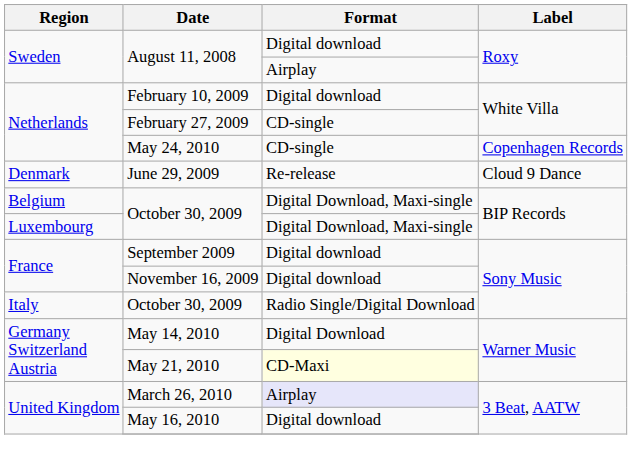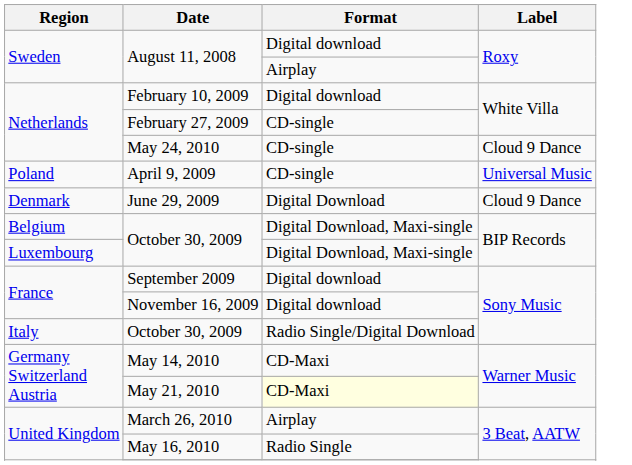 <table class="wikitable">
 <tr>
 <th>Region</th>
 <th>Date</th>
 <th>Format</th>
 <th>Label</th>
 </tr>
 <tr>
 <td rowspan="2"><a href='#'>Sweden</a></td>
 <td rowspan="2">August 11, 2008</td>
 <td>Digital download</td>
 <td rowspan="2"><a href='#'>Roxy</a></td>
 </tr>
 <tr>
 <td>Airplay</td>
 </tr>
 <tr>
 <td rowspan="3"><a href='#'>Netherlands</a></td>
 <td>February 10, 2009</td>
 <td>Digital download</td>
 <td rowspan="2">White Villa</td>
 </tr>
 <tr>
 <td>February 27, 2009</td>
 <td>CD-single</td>
 </tr>
 <tr>
 <td>May 24, 2010</td>
 <td>CD-single</td>
-<td rowspan="1"><a href='#'>Copenhagen Records</a></td>
+<td>Cloud 9 Dance</td>
+</tr>
+<tr>
+<td><a href='#'>Poland</a></td>
+<td>April 9, 2009</td>
+<td>CD-single</td>
+<td rowspan="1"><a href='#'>Universal Music</a></td>
 </tr>
 <tr>
 <td><a href='#'>Denmark</a></td>
 <td>June 29, 2009</td>
-<td>Re-release</td>
+<td>Digital Download</td>
 <td>Cloud 9 Dance</td>
 </tr>
 <tr>
 <td><a href='#'>Belgium</a></td>
 <td rowspan="2">October 30, 2009</td>
 <td>Digital Download, Maxi-single</td>
 <td rowspan="2">BIP Records</td>
 </tr>
 <tr>
 <td><a href='#'>Luxembourg</a></td>
 <td>Digital Download, Maxi-single</td>
 </tr>
 <tr>
 <td rowspan="2"><a href='#'>France</a></td>
 <td>September 2009</td>
 <td>Digital download</td>
 <td rowspan="3"><a href='#'>Sony Music</a></td>
 </tr>
 <tr>
 <td>November 16, 2009</td>
 <td>Digital download</td>
 </tr>
 <tr>
 <td><a href='#'>Italy</a></td>
 <td>October 30, 2009</td>
 <td>Radio Single/Digital Download</td>
 </tr>
 <tr>
 <td rowspan="2"><a href='#'>Germany</a><br><a href='#'>Switzerland</a><br><a href='#'>Austria</a></td>
 <td rowspan="1">May 14, 2010</td>
-<td>Digital Download</td>
+<td>CD-Maxi</td>
 <td rowspan="2"><a href='#'>Warner Music</a></td>
 </tr>
 <tr>
 <td>May 21, 2010</td>
 <td style="background: lightyellow;">CD-Maxi</td>
 </tr>
 <tr>
 <td rowspan="3"><a href='#'>United Kingdom</a></td>
 <td>March 26, 2010</td>
-<td style="background: lavender;">Airplay</td>
+<td>Airplay</td>
 <td rowspan="3"><a href='#'>3 Beat</a>, <a href='#'>AATW</a></td>
 </tr>
 <tr>
 <td rowspan="1">May 16, 2010</td>
-<td>Digital download</td>
+<td>Radio Single</td>
 </tr>
 <tr>
 </tr>
 </table>
